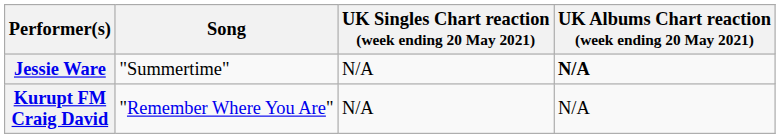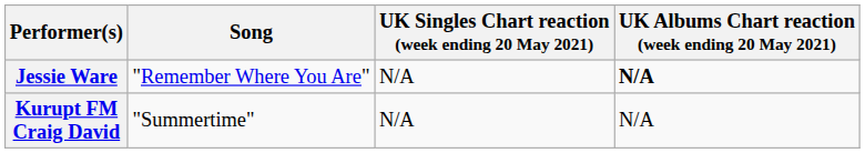 <table class="wikitable plainrowheaders">
 <tr>
 <th scope="col">Performer(s)</th>
 <th scope="col">Song</th>
 <th scope="col">UK Singles Chart reaction<br><small>(week ending 20 May 2021)</small></th>
 <th scope="col">UK Albums Chart reaction<br><small>(week ending 20 May 2021)</small></th>
 </tr>
 <tr>
 <th scope="row"><a href='#'>Jessie Ware</a></th>
-<td>"Summertime"</td>
+<td>"<a href='#'>Remember Where You Are</a>"</td>
 <td>N/A</td>
 <td><strong>N/A</strong></td>
 </tr>
 <tr>
 <th scope="row"><a href='#'>Kurupt FM</a><br><a href='#'>Craig David</a></th>
-<td>"<a href='#'>Remember Where You Are</a>"</td>
+<td>"Summertime"</td>
 <td>N/A</td>
 <td>N/A</td>
 </tr>
 </table>
